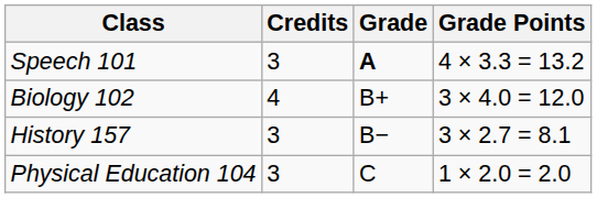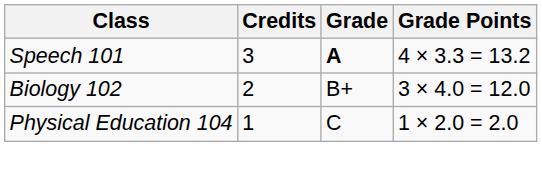 <table class="wikitable">
 <tr>
 <th>Class</th>
 <th>Credits</th>
 <th>Grade</th>
 <th>Grade Points</th>
 </tr>
 <tr>
 <td><em>Speech 101</em></td>
 <td>3</td>
 <td><strong>A</strong></td>
 <td>4 × 3.3 = 13.2</td>
 </tr>
 <tr>
 <td><em>Biology 102</em></td>
-<td>4</td>
+<td>2</td>
 <td>B+</td>
 <td>3 × 4.0 = 12.0</td>
 </tr>
 <tr>
-<td><em>History 157</em></td>
-<td>3</td>
-<td>B−</td>
-<td>3 × 2.7 = 8.1</td>
-</tr>
-<tr>
 <td><em>Physical Education 104</em></td>
-<td>3</td>
+<td>1</td>
 <td>C</td>
 <td>1 × 2.0 = 2.0</td>
 </tr>
 </table>
